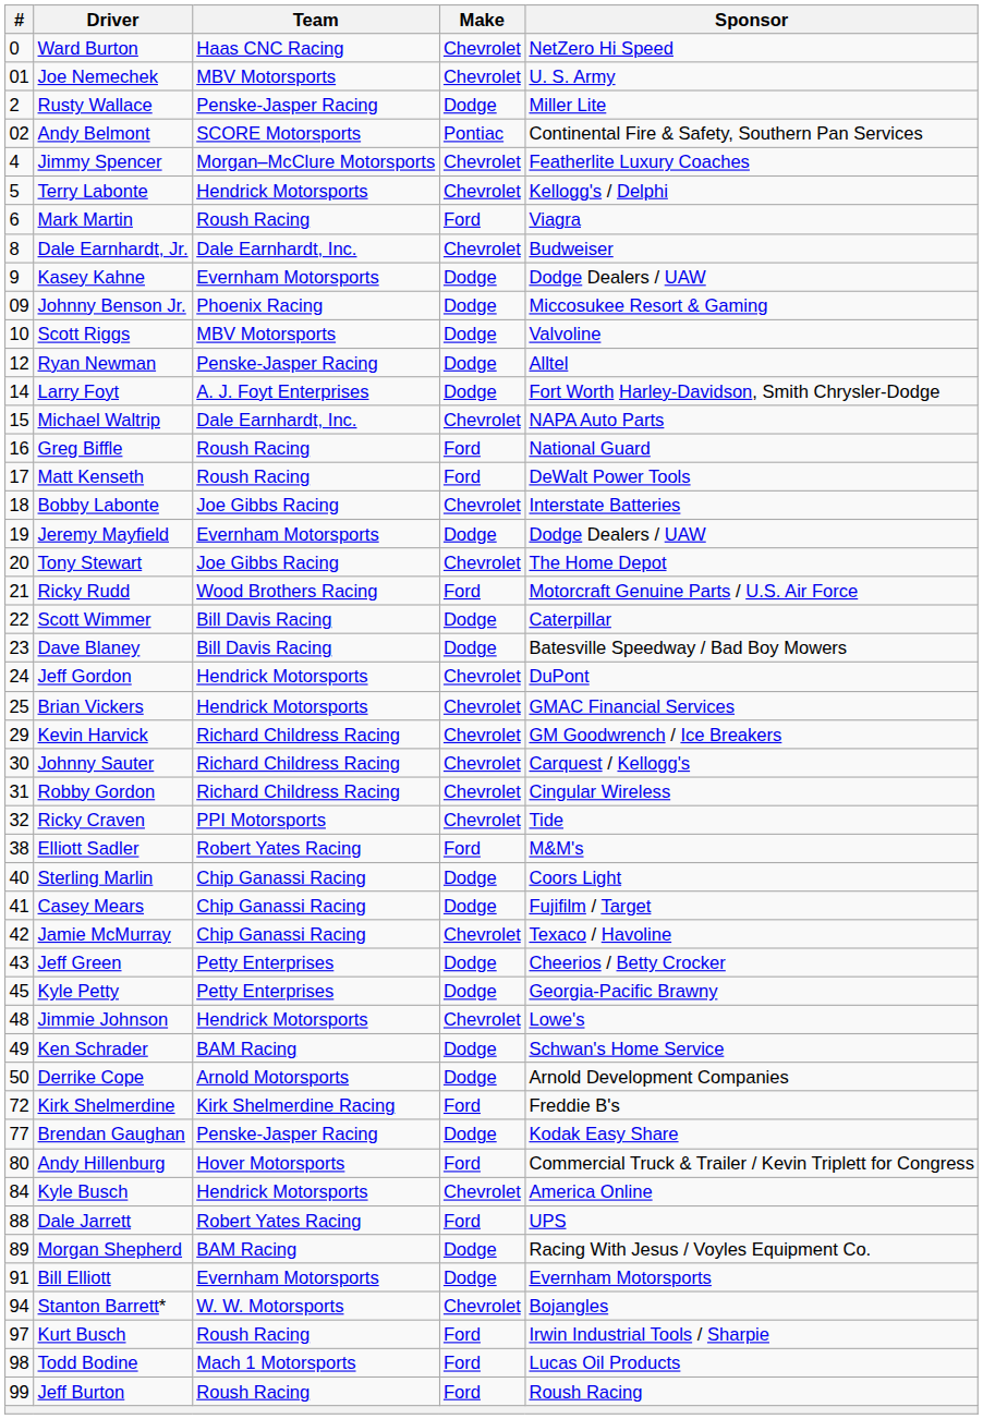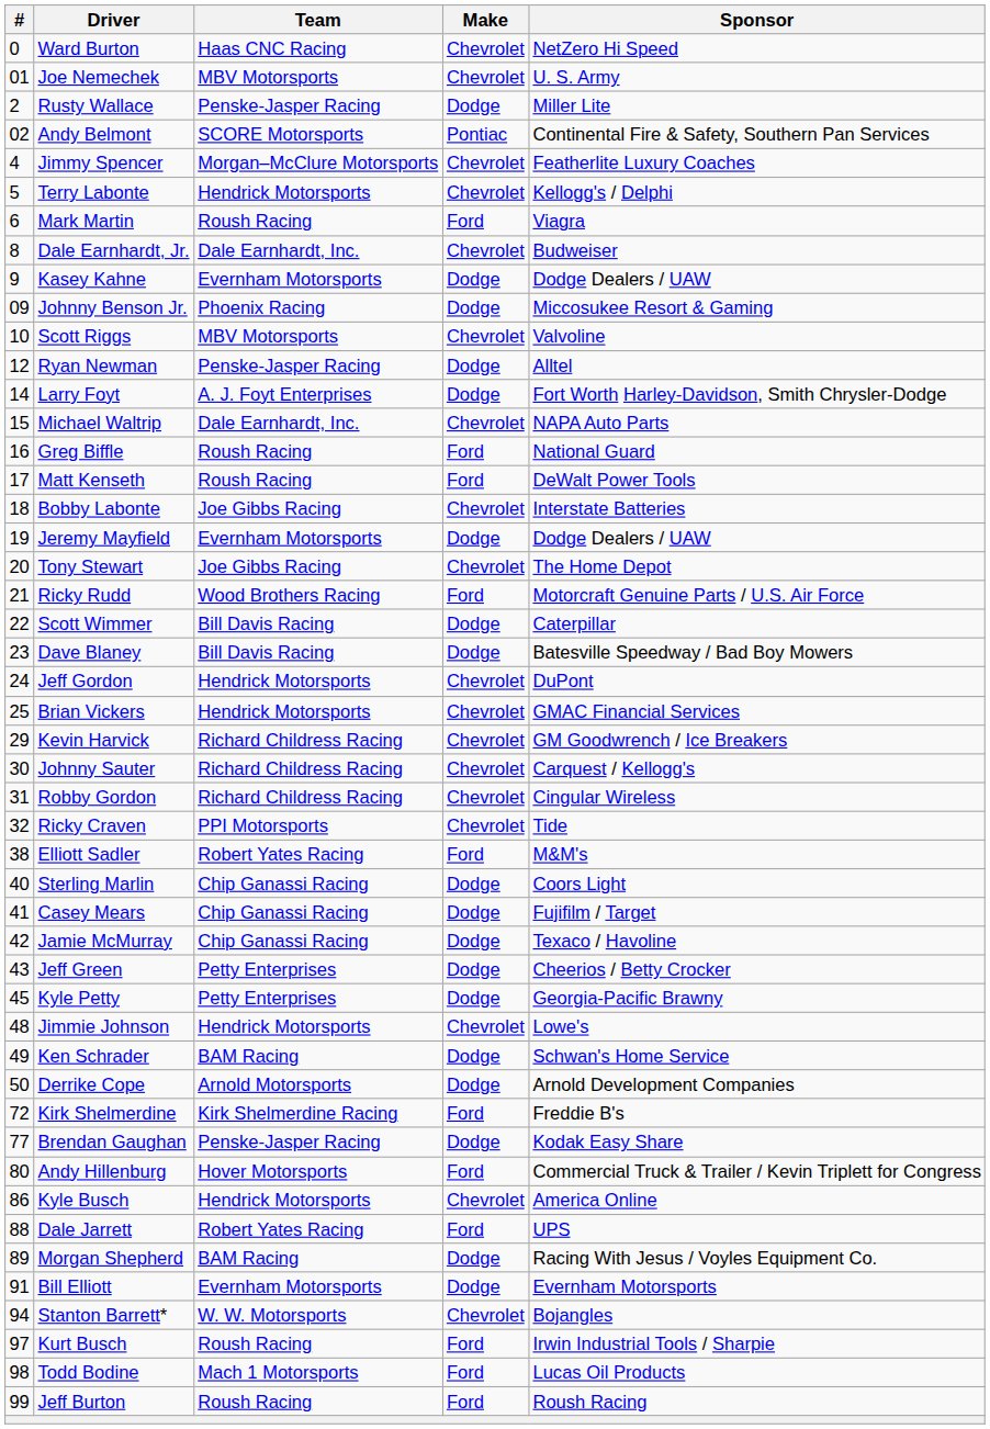 <table class="wikitable" style="font-size:95%">
 <tr>
 <th>#</th>
 <th>Driver</th>
 <th>Team</th>
 <th>Make</th>
 <th>Sponsor</th>
 </tr>
 <tr>
 <td>0</td>
 <td><a href='#'>Ward Burton</a></td>
 <td><a href='#'>Haas CNC Racing</a></td>
 <td><a href='#'>Chevrolet</a></td>
 <td><a href='#'>NetZero Hi Speed</a></td>
 </tr>
 <tr>
 <td>01</td>
 <td><a href='#'>Joe Nemechek</a></td>
 <td><a href='#'>MBV Motorsports</a></td>
 <td><a href='#'>Chevrolet</a></td>
 <td><a href='#'>U. S. Army</a></td>
 </tr>
 <tr>
 <td>2</td>
 <td><a href='#'>Rusty Wallace</a></td>
 <td><a href='#'>Penske-Jasper Racing</a></td>
 <td><a href='#'>Dodge</a></td>
 <td><a href='#'>Miller Lite</a></td>
 </tr>
 <tr>
 <td>02</td>
 <td><a href='#'>Andy Belmont</a></td>
 <td><a href='#'>SCORE Motorsports</a></td>
 <td><a href='#'>Pontiac</a></td>
 <td>Continental Fire & Safety, Southern Pan Services</td>
 </tr>
 <tr>
 <td>4</td>
 <td><a href='#'>Jimmy Spencer</a></td>
 <td><a href='#'>Morgan–McClure Motorsports</a></td>
 <td><a href='#'>Chevrolet</a></td>
 <td><a href='#'>Featherlite Luxury Coaches</a></td>
 </tr>
 <tr>
 <td>5</td>
 <td><a href='#'>Terry Labonte</a></td>
 <td><a href='#'>Hendrick Motorsports</a></td>
 <td><a href='#'>Chevrolet</a></td>
 <td><a href='#'>Kellogg's</a> / <a href='#'>Delphi</a></td>
 </tr>
 <tr>
 <td>6</td>
 <td><a href='#'>Mark Martin</a></td>
 <td><a href='#'>Roush Racing</a></td>
 <td><a href='#'>Ford</a></td>
 <td><a href='#'>Viagra</a></td>
 </tr>
 <tr>
 <td>8</td>
 <td><a href='#'>Dale Earnhardt, Jr.</a></td>
 <td><a href='#'>Dale Earnhardt, Inc.</a></td>
 <td><a href='#'>Chevrolet</a></td>
 <td><a href='#'>Budweiser</a></td>
 </tr>
 <tr>
 <td>9</td>
 <td><a href='#'>Kasey Kahne</a></td>
 <td><a href='#'>Evernham Motorsports</a></td>
 <td><a href='#'>Dodge</a></td>
 <td><a href='#'>Dodge</a> Dealers / <a href='#'>UAW</a></td>
 </tr>
 <tr>
 <td>09</td>
 <td><a href='#'>Johnny Benson Jr.</a></td>
 <td><a href='#'>Phoenix Racing</a></td>
 <td><a href='#'>Dodge</a></td>
 <td><a href='#'>Miccosukee Resort & Gaming</a></td>
 </tr>
 <tr>
 <td>10</td>
 <td><a href='#'>Scott Riggs</a></td>
 <td><a href='#'>MBV Motorsports</a></td>
-<td><a href='#'>Dodge</a></td>
+<td><a href='#'>Chevrolet</a></td>
 <td><a href='#'>Valvoline</a></td>
 </tr>
 <tr>
 <td>12</td>
 <td><a href='#'>Ryan Newman</a></td>
 <td><a href='#'>Penske-Jasper Racing</a></td>
 <td><a href='#'>Dodge</a></td>
 <td><a href='#'>Alltel</a></td>
 </tr>
 <tr>
 <td>14</td>
 <td><a href='#'>Larry Foyt</a></td>
 <td><a href='#'>A. J. Foyt Enterprises</a></td>
 <td><a href='#'>Dodge</a></td>
 <td><a href='#'>Fort Worth</a> <a href='#'>Harley-Davidson</a>, Smith Chrysler-Dodge</td>
 </tr>
 <tr>
 <td>15</td>
 <td><a href='#'>Michael Waltrip</a></td>
 <td><a href='#'>Dale Earnhardt, Inc.</a></td>
 <td><a href='#'>Chevrolet</a></td>
 <td><a href='#'>NAPA Auto Parts</a></td>
 </tr>
 <tr>
 <td>16</td>
 <td><a href='#'>Greg Biffle</a></td>
 <td><a href='#'>Roush Racing</a></td>
 <td><a href='#'>Ford</a></td>
 <td><a href='#'>National Guard</a></td>
 </tr>
 <tr>
 <td>17</td>
 <td><a href='#'>Matt Kenseth</a></td>
 <td><a href='#'>Roush Racing</a></td>
 <td><a href='#'>Ford</a></td>
 <td><a href='#'>DeWalt Power Tools</a></td>
 </tr>
 <tr>
 <td>18</td>
 <td><a href='#'>Bobby Labonte</a></td>
 <td><a href='#'>Joe Gibbs Racing</a></td>
 <td><a href='#'>Chevrolet</a></td>
 <td><a href='#'>Interstate Batteries</a></td>
 </tr>
 <tr>
 <td>19</td>
 <td><a href='#'>Jeremy Mayfield</a></td>
 <td><a href='#'>Evernham Motorsports</a></td>
 <td><a href='#'>Dodge</a></td>
 <td><a href='#'>Dodge</a> Dealers / <a href='#'>UAW</a></td>
 </tr>
 <tr>
 <td>20</td>
 <td><a href='#'>Tony Stewart</a></td>
 <td><a href='#'>Joe Gibbs Racing</a></td>
 <td><a href='#'>Chevrolet</a></td>
 <td><a href='#'>The Home Depot</a></td>
 </tr>
 <tr>
 <td>21</td>
 <td><a href='#'>Ricky Rudd</a></td>
 <td><a href='#'>Wood Brothers Racing</a></td>
 <td><a href='#'>Ford</a></td>
 <td><a href='#'>Motorcraft Genuine Parts</a> / <a href='#'>U.S. Air Force</a></td>
 </tr>
 <tr>
 <td>22</td>
 <td><a href='#'>Scott Wimmer</a></td>
 <td><a href='#'>Bill Davis Racing</a></td>
 <td><a href='#'>Dodge</a></td>
 <td><a href='#'>Caterpillar</a></td>
 </tr>
 <tr>
 <td>23</td>
 <td><a href='#'>Dave Blaney</a></td>
 <td><a href='#'>Bill Davis Racing</a></td>
 <td><a href='#'>Dodge</a></td>
 <td>Batesville Speedway / Bad Boy Mowers</td>
 </tr>
 <tr>
 <td>24</td>
 <td><a href='#'>Jeff Gordon</a></td>
 <td><a href='#'>Hendrick Motorsports</a></td>
 <td><a href='#'>Chevrolet</a></td>
 <td><a href='#'>DuPont</a></td>
 </tr>
 <tr>
 <td>25</td>
 <td><a href='#'>Brian Vickers</a></td>
 <td><a href='#'>Hendrick Motorsports</a></td>
 <td><a href='#'>Chevrolet</a></td>
 <td><a href='#'>GMAC Financial Services</a></td>
 </tr>
 <tr>
 <td>29</td>
 <td><a href='#'>Kevin Harvick</a></td>
 <td><a href='#'>Richard Childress Racing</a></td>
 <td><a href='#'>Chevrolet</a></td>
 <td><a href='#'>GM Goodwrench</a> / <a href='#'>Ice Breakers</a></td>
 </tr>
 <tr>
 <td>30</td>
 <td><a href='#'>Johnny Sauter</a></td>
 <td><a href='#'>Richard Childress Racing</a></td>
 <td><a href='#'>Chevrolet</a></td>
 <td><a href='#'>Carquest</a> / <a href='#'>Kellogg's</a></td>
 </tr>
 <tr>
 <td>31</td>
 <td><a href='#'>Robby Gordon</a></td>
 <td><a href='#'>Richard Childress Racing</a></td>
 <td><a href='#'>Chevrolet</a></td>
 <td><a href='#'>Cingular Wireless</a></td>
 </tr>
 <tr>
 <td>32</td>
 <td><a href='#'>Ricky Craven</a></td>
 <td><a href='#'>PPI Motorsports</a></td>
 <td><a href='#'>Chevrolet</a></td>
 <td><a href='#'>Tide</a></td>
 </tr>
 <tr>
 <td>38</td>
 <td><a href='#'>Elliott Sadler</a></td>
 <td><a href='#'>Robert Yates Racing</a></td>
 <td><a href='#'>Ford</a></td>
 <td><a href='#'>M&M's</a></td>
 </tr>
 <tr>
 <td>40</td>
 <td><a href='#'>Sterling Marlin</a></td>
 <td><a href='#'>Chip Ganassi Racing</a></td>
 <td><a href='#'>Dodge</a></td>
 <td><a href='#'>Coors Light</a></td>
 </tr>
 <tr>
 <td>41</td>
 <td><a href='#'>Casey Mears</a></td>
 <td><a href='#'>Chip Ganassi Racing</a></td>
 <td><a href='#'>Dodge</a></td>
 <td><a href='#'>Fujifilm</a> / <a href='#'>Target</a></td>
 </tr>
 <tr>
 <td>42</td>
 <td><a href='#'>Jamie McMurray</a></td>
 <td><a href='#'>Chip Ganassi Racing</a></td>
-<td><a href='#'>Chevrolet</a></td>
+<td><a href='#'>Dodge</a></td>
 <td><a href='#'>Texaco</a> / <a href='#'>Havoline</a></td>
 </tr>
 <tr>
 <td>43</td>
 <td><a href='#'>Jeff Green</a></td>
 <td><a href='#'>Petty Enterprises</a></td>
 <td><a href='#'>Dodge</a></td>
 <td><a href='#'>Cheerios</a> / <a href='#'>Betty Crocker</a></td>
 </tr>
 <tr>
 <td>45</td>
 <td><a href='#'>Kyle Petty</a></td>
 <td><a href='#'>Petty Enterprises</a></td>
 <td><a href='#'>Dodge</a></td>
 <td><a href='#'>Georgia-Pacific Brawny</a></td>
 </tr>
 <tr>
 <td>48</td>
 <td><a href='#'>Jimmie Johnson</a></td>
 <td><a href='#'>Hendrick Motorsports</a></td>
 <td><a href='#'>Chevrolet</a></td>
 <td><a href='#'>Lowe's</a></td>
 </tr>
 <tr>
 <td>49</td>
 <td><a href='#'>Ken Schrader</a></td>
 <td><a href='#'>BAM Racing</a></td>
 <td><a href='#'>Dodge</a></td>
 <td><a href='#'>Schwan's Home Service</a></td>
 </tr>
 <tr>
 <td>50</td>
 <td><a href='#'>Derrike Cope</a></td>
 <td><a href='#'>Arnold Motorsports</a></td>
 <td><a href='#'>Dodge</a></td>
 <td>Arnold Development Companies</td>
 </tr>
 <tr>
 <td>72</td>
 <td><a href='#'>Kirk Shelmerdine</a></td>
 <td><a href='#'>Kirk Shelmerdine Racing</a></td>
 <td><a href='#'>Ford</a></td>
 <td>Freddie B's</td>
 </tr>
 <tr>
 <td>77</td>
 <td><a href='#'>Brendan Gaughan</a></td>
 <td><a href='#'>Penske-Jasper Racing</a></td>
 <td><a href='#'>Dodge</a></td>
 <td><a href='#'>Kodak Easy Share</a></td>
 </tr>
 <tr>
 <td>80</td>
 <td><a href='#'>Andy Hillenburg</a></td>
 <td><a href='#'>Hover Motorsports</a></td>
 <td><a href='#'>Ford</a></td>
 <td>Commercial Truck & Trailer / Kevin Triplett for Congress</td>
 </tr>
 <tr>
-<td>84</td>
+<td>86</td>
 <td><a href='#'>Kyle Busch</a></td>
 <td><a href='#'>Hendrick Motorsports</a></td>
 <td><a href='#'>Chevrolet</a></td>
 <td><a href='#'>America Online</a></td>
 </tr>
 <tr>
 <td>88</td>
 <td><a href='#'>Dale Jarrett</a></td>
 <td><a href='#'>Robert Yates Racing</a></td>
 <td><a href='#'>Ford</a></td>
 <td><a href='#'>UPS</a></td>
 </tr>
 <tr>
 <td>89</td>
 <td><a href='#'>Morgan Shepherd</a></td>
 <td><a href='#'>BAM Racing</a></td>
 <td><a href='#'>Dodge</a></td>
 <td>Racing With Jesus / Voyles Equipment Co.</td>
 </tr>
 <tr>
 <td>91</td>
 <td><a href='#'>Bill Elliott</a></td>
 <td><a href='#'>Evernham Motorsports</a></td>
 <td><a href='#'>Dodge</a></td>
 <td><a href='#'>Evernham Motorsports</a></td>
 </tr>
 <tr>
 <td>94</td>
 <td><a href='#'>Stanton Barrett</a>*</td>
 <td><a href='#'>W. W. Motorsports</a></td>
 <td><a href='#'>Chevrolet</a></td>
 <td><a href='#'>Bojangles</a></td>
 </tr>
 <tr>
 <td>97</td>
 <td><a href='#'>Kurt Busch</a></td>
 <td><a href='#'>Roush Racing</a></td>
 <td><a href='#'>Ford</a></td>
 <td><a href='#'>Irwin Industrial Tools</a> / <a href='#'>Sharpie</a></td>
 </tr>
 <tr>
 <td>98</td>
 <td><a href='#'>Todd Bodine</a></td>
 <td><a href='#'>Mach 1 Motorsports</a></td>
 <td><a href='#'>Ford</a></td>
 <td><a href='#'>Lucas Oil Products</a></td>
 </tr>
 <tr>
 <td>99</td>
 <td><a href='#'>Jeff Burton</a></td>
 <td><a href='#'>Roush Racing</a></td>
 <td><a href='#'>Ford</a></td>
 <td><a href='#'>Roush Racing</a></td>
 </tr>
 <tr>
 <th colspan="5"></th>
 </tr>
 </table>
